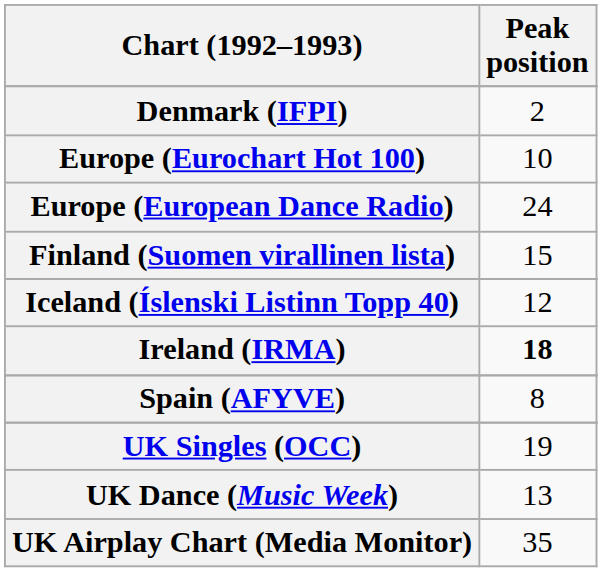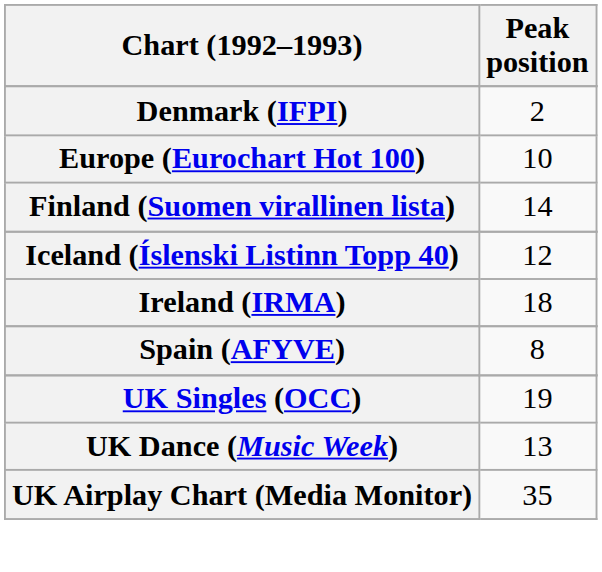 <table class="wikitable sortable plainrowheaders">
 <tr>
 <th>Chart (1992–1993)</th>
 <th>Peak<br>position</th>
 </tr>
 <tr>
 </tr>
 <tr>
 </tr>
 <tr>
 <th scope="row">Denmark (<a href='#'>IFPI</a>)</th>
 <td align="center">2</td>
 </tr>
 <tr>
 <th scope="row">Europe (<a href='#'>Eurochart Hot 100</a>)</th>
 <td align="center">10</td>
 </tr>
 <tr>
-<th scope="row">Europe (<a href='#'>European Dance Radio</a>)</th>
-<td align="center">24</td>
-</tr>
-<tr>
 <th scope="row">Finland (<a href='#'>Suomen virallinen lista</a>)</th>
-<td align="center">15</td>
+<td align="center">14</td>
 </tr>
 <tr>
 </tr>
 <tr>
 </tr>
 <tr>
 <th scope="row">Iceland (<a href='#'>Íslenski Listinn Topp 40</a>)</th>
 <td align="center">12</td>
 </tr>
 <tr>
 <th scope="row">Ireland (<a href='#'>IRMA</a>)</th>
-<td align="center"><strong>18</strong></td>
+<td align="center">18</td>
 </tr>
 <tr>
 </tr>
 <tr>
 </tr>
 <tr>
 </tr>
 <tr>
 <th scope="row">Spain (<a href='#'>AFYVE</a>)</th>
 <td align="center">8</td>
 </tr>
 <tr>
 </tr>
 <tr>
 </tr>
 <tr>
 <th scope="row"><a href='#'>UK Singles</a> (<a href='#'>OCC</a>)</th>
 <td align="center">19</td>
 </tr>
 <tr>
 <th scope="row">UK Dance (<em><a href='#'>Music Week</a></em>)</th>
 <td align="center">13</td>
 </tr>
 <tr>
 <th scope="row">UK Airplay Chart (Media Monitor)</th>
 <td align="center">35</td>
 </tr>
 </table>
